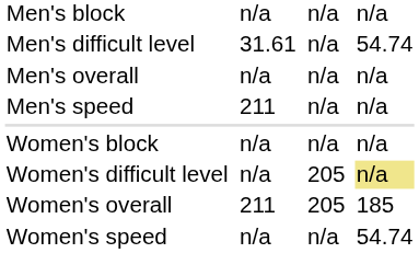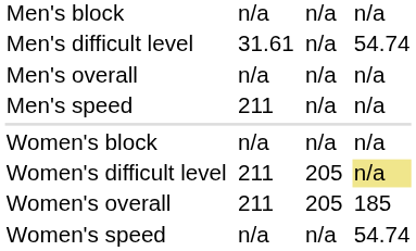 <table>
 <tr>
 <td>Men's block</td>
 <td></td>
 <td>n/a</td>
 <td></td>
 <td>n/a</td>
 <td></td>
 <td>n/a</td>
 </tr>
 <tr>
 <td>Men's difficult level</td>
 <td></td>
 <td>31.61</td>
 <td></td>
 <td>n/a</td>
 <td></td>
 <td>54.74</td>
 </tr>
 <tr>
 <td>Men's overall</td>
 <td></td>
 <td>n/a</td>
 <td></td>
 <td>n/a</td>
 <td></td>
 <td>n/a</td>
 </tr>
 <tr>
 <td>Men's speed</td>
 <td></td>
 <td>211</td>
 <td></td>
 <td>n/a</td>
 <td></td>
 <td>n/a</td>
 </tr>
 <tr bgcolor=#DDDDDD>
 <td colspan=7></td>
 </tr>
 <tr>
 <td>Women's block</td>
 <td></td>
 <td>n/a</td>
 <td></td>
 <td>n/a</td>
 <td></td>
 <td>n/a</td>
 </tr>
 <tr>
 <td>Women's difficult level</td>
 <td></td>
-<td>n/a</td>
+<td>211</td>
 <td></td>
 <td>205</td>
 <td></td>
 <td style="background: khaki;">n/a</td>
 </tr>
 <tr>
 <td>Women's overall</td>
 <td></td>
 <td>211</td>
 <td></td>
 <td>205</td>
 <td></td>
 <td>185</td>
 </tr>
 <tr>
 <td>Women's speed</td>
 <td></td>
 <td>n/a</td>
 <td></td>
 <td>n/a</td>
 <td></td>
 <td>54.74</td>
 </tr>
 </table>
